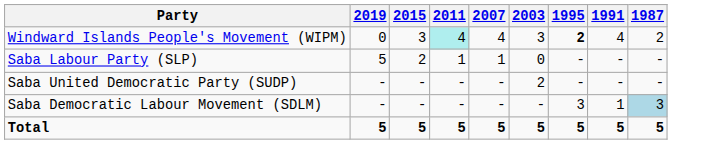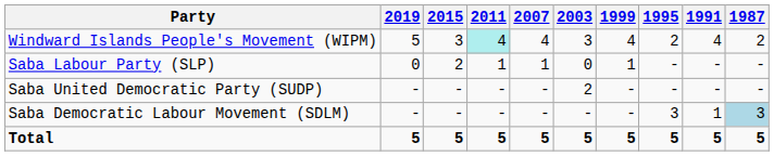 <table class="wikitable">
 <tr>
 <th>Party</th>
 <th><a href='#'>2019</a></th>
 <th><a href='#'>2015</a></th>
 <th><a href='#'>2011</a></th>
 <th><a href='#'>2007</a></th>
 <th><a href='#'>2003</a></th>
+<th><a href='#'>1999</a></th>
 <th><a href='#'>1995</a></th>
 <th><a href='#'>1991</a></th>
 <th><a href='#'>1987</a></th>
 </tr>
 <tr>
 <td><a href='#'>Windward Islands People's Movement</a> (WIPM)</td>
-<td align="right">0</td>
+<td align="right">5</td>
 <td align="right">3</td>
 <td align="right" style="background: paleturquoise;">4</td>
 <td align="right">4</td>
 <td align="right">3</td>
-<td align="right"><strong>2</strong></td>
+<td align="right">4</td>
+<td align="right">2</td>
 <td align="right">4</td>
 <td align="right">2</td>
 </tr>
 <tr>
 <td><a href='#'>Saba Labour Party</a> (SLP)</td>
-<td align="right">5</td>
+<td align="right">0</td>
 <td align="right">2</td>
 <td align="right">1</td>
 <td align="right">1</td>
 <td align="right">0</td>
+<td align="right">1</td>
 <td align="right">-</td>
 <td align="right">-</td>
 <td align="right">-</td>
 </tr>
 <tr>
 <td>Saba United Democratic Party (SUDP)</td>
 <td align="right">-</td>
 <td align="right">-</td>
 <td align="right">-</td>
 <td align="right">-</td>
 <td align="right">2</td>
 <td align="right">-</td>
 <td align="right">-</td>
 <td align="right">-</td>
+<td align="right">-</td>
 </tr>
 <tr>
 <td>Saba Democratic Labour Movement (SDLM)</td>
+<td align="right">-</td>
 <td align="right">-</td>
 <td align="right">-</td>
 <td align="right">-</td>
 <td align="right">-</td>
 <td align="right">-</td>
 <td align="right">3</td>
 <td align="right">1</td>
 <td align="right" style="background: lightblue;">3</td>
 </tr>
 <tr>
 <td><strong>Total</strong></td>
 <td align="right"><strong>5</strong></td>
 <td align="right"><strong>5</strong></td>
 <td align="right"><strong>5</strong></td>
 <td align="right"><strong>5</strong></td>
 <td align="right"><strong>5</strong></td>
 <td align="right"><strong>5</strong></td>
 <td align="right"><strong>5</strong></td>
 <td align="right"><strong>5</strong></td>
+<td align="right"><strong>5</strong></td>
 </tr>
 </table>
